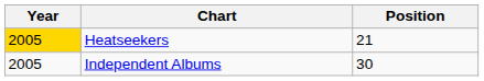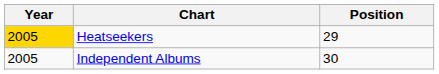 <table class="wikitable" width=40%>
 <tr>
 <th align="left">Year</th>
 <th align="left">Chart</th>
 <th align="left">Position</th>
 </tr>
 <tr>
 <td style="background: gold;">2005</td>
 <td><a href='#'>Heatseekers</a></td>
-<td>21</td>
+<td>29</td>
 </tr>
 <tr>
 <td>2005</td>
 <td><a href='#'>Independent Albums</a></td>
 <td>30</td>
 </tr>
 </table>
